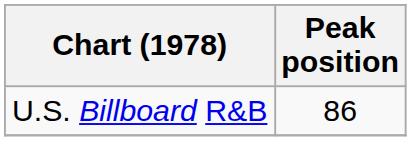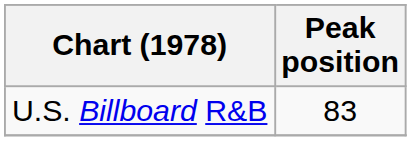 <table class="wikitable">
 <tr>
 <th>Chart (1978)</th>
 <th>Peak<br>position</th>
 </tr>
 <tr>
 <td>U.S. <em><a href='#'>Billboard</a></em> <a href='#'>R&B</a></td>
-<td style="text-align:center;">86</td>
+<td style="text-align:center;">83</td>
 </tr>
 <tr>
 </tr>
 </table>
